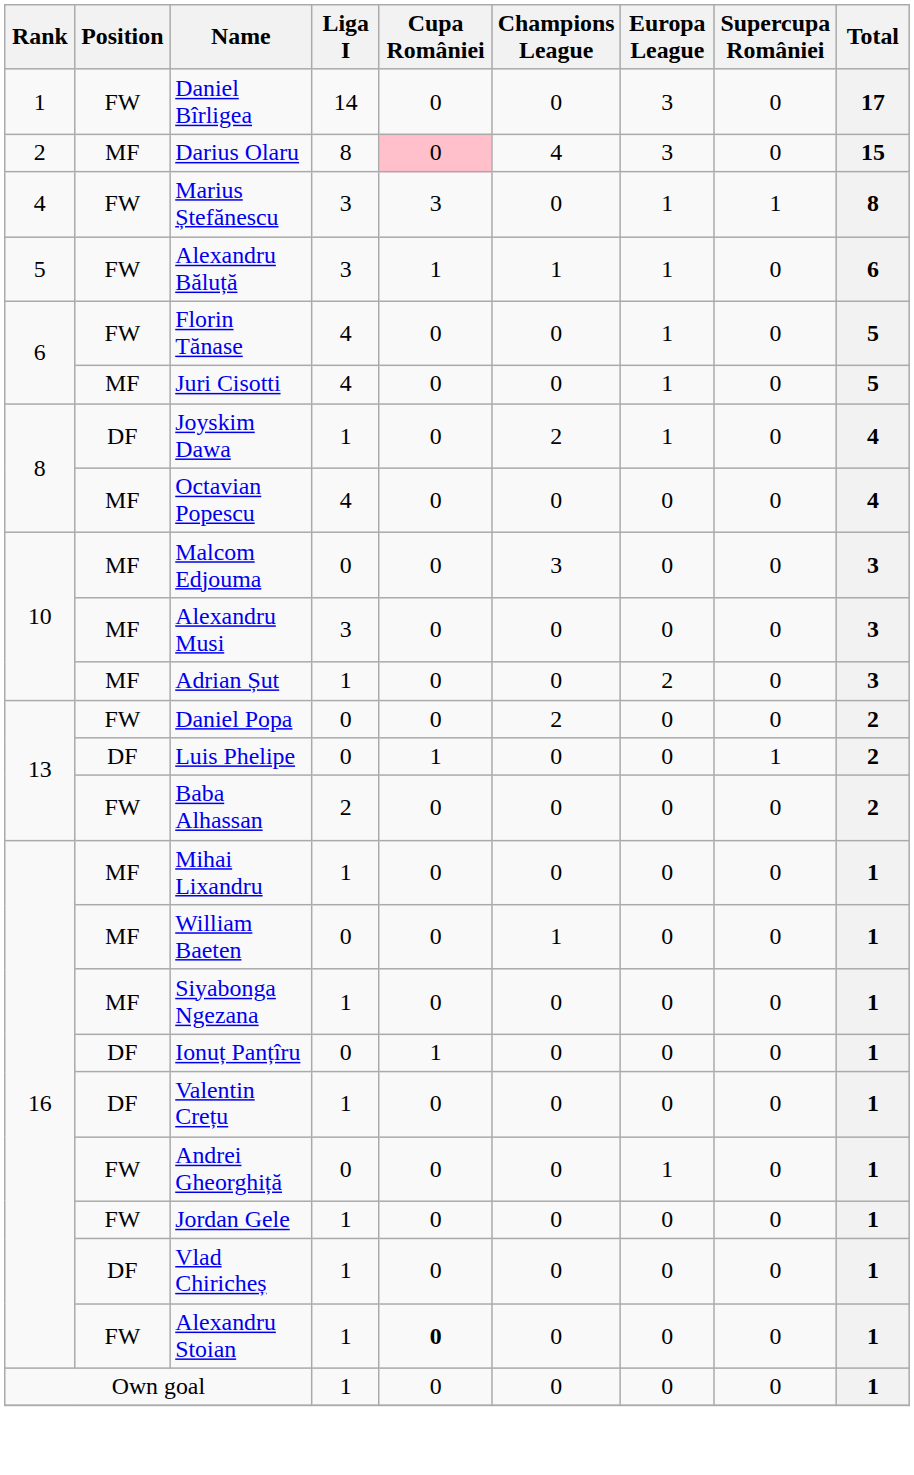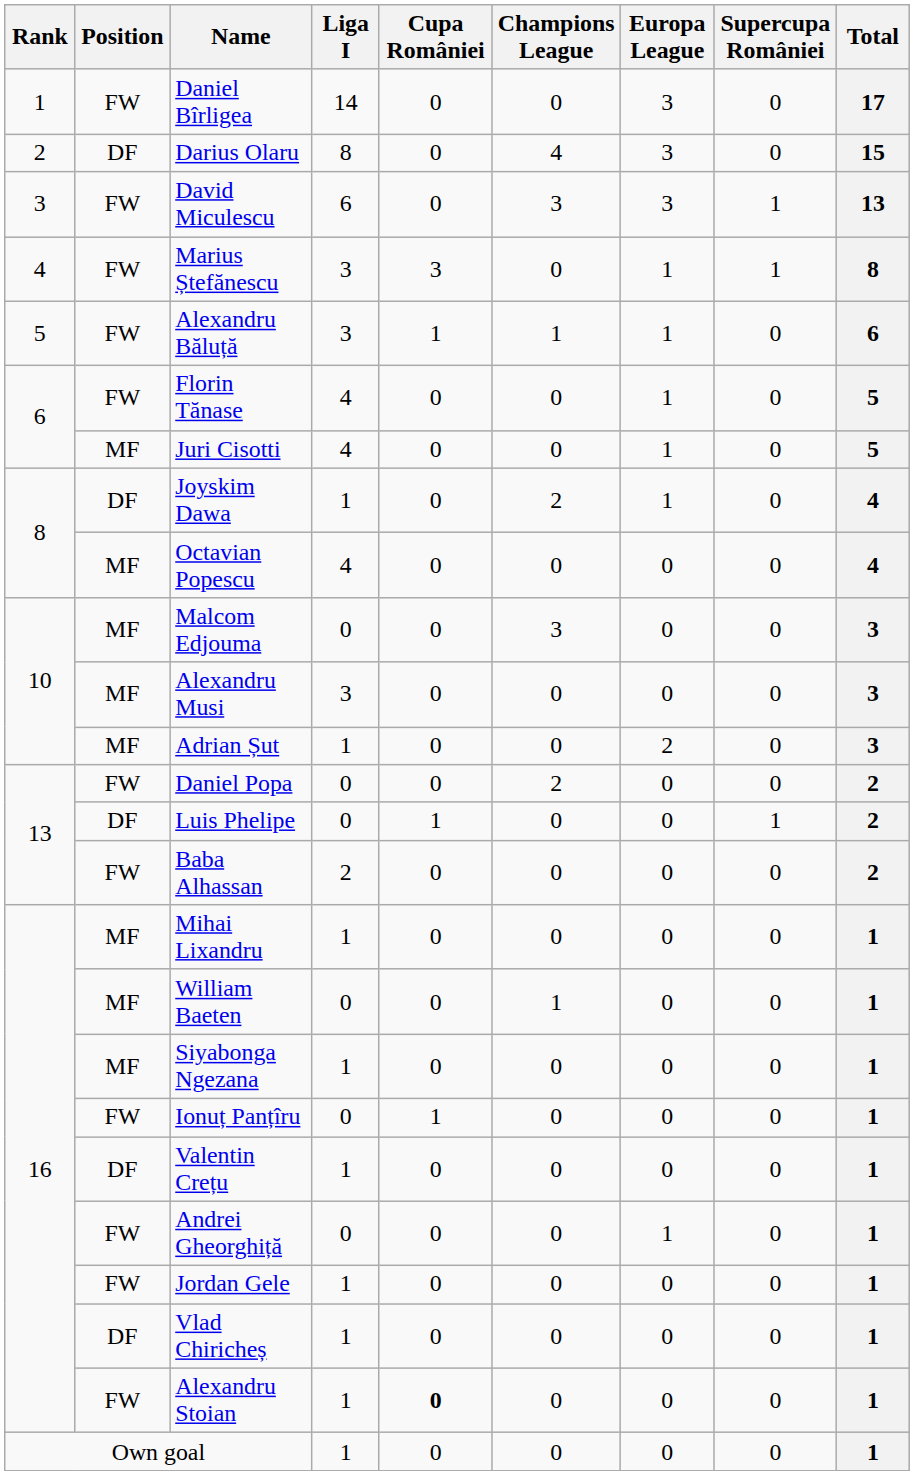 <table class="wikitable" style="text-align:center;">
 <tr>
 <th style="width:56px;">Rank</th>
 <th style="width:64px;">Position</th>
 <th style="width:200px;">Name</th>
 <th style="width:84px;">Liga I</th>
 <th style="width:84px;">Cupa României</th>
 <th style="width:84px;">Champions League</th>
 <th style="width:84px;">Europa League</th>
 <th style="width:84px;">Supercupa României</th>
 <th style="width:84px;">Total</th>
 </tr>
 <tr>
 <td rowspan="1">1</td>
 <td>FW</td>
 <td align="left"> <a href='#'>Daniel Bîrligea</a></td>
 <td>14</td>
 <td>0</td>
 <td>0</td>
 <td>3</td>
 <td>0</td>
 <th>17</th>
 </tr>
 <tr>
 <td rowspan="1">2</td>
-<td>MF</td>
+<td>DF</td>
 <td align="left"> <a href='#'>Darius Olaru</a></td>
 <td>8</td>
-<td style="background: pink;">0</td>
+<td>0</td>
 <td>4</td>
 <td>3</td>
 <td>0</td>
 <th>15</th>
+</tr>
+<tr>
+<td rowspan="1">3</td>
+<td>FW</td>
+<td align="left"> <a href='#'>David Miculescu</a></td>
+<td>6</td>
+<td>0</td>
+<td>3</td>
+<td>3</td>
+<td>1</td>
+<th>13</th>
 </tr>
 <tr>
 <td rowspan="1">4</td>
 <td>FW</td>
 <td align="left"> <a href='#'>Marius Ștefănescu</a></td>
 <td>3</td>
 <td>3</td>
 <td>0</td>
 <td>1</td>
 <td>1</td>
 <th>8</th>
 </tr>
 <tr>
 <td rowspan="1">5</td>
 <td>FW</td>
 <td align="left"> <a href='#'>Alexandru Băluță</a></td>
 <td>3</td>
 <td>1</td>
 <td>1</td>
 <td>1</td>
 <td>0</td>
 <th>6</th>
 </tr>
 <tr>
 <td rowspan="2">6</td>
 <td>FW</td>
 <td align="left"> <a href='#'>Florin Tănase</a></td>
 <td>4</td>
 <td>0</td>
 <td>0</td>
 <td>1</td>
 <td>0</td>
 <th>5</th>
 </tr>
 <tr>
 <td>MF</td>
 <td align="left"> <a href='#'>Juri Cisotti</a></td>
 <td>4</td>
 <td>0</td>
 <td>0</td>
 <td>1</td>
 <td>0</td>
 <th>5</th>
 </tr>
 <tr>
 <td rowspan="2">8</td>
 <td>DF</td>
 <td align="left"> <a href='#'>Joyskim Dawa</a></td>
 <td>1</td>
 <td>0</td>
 <td>2</td>
 <td>1</td>
 <td>0</td>
 <th>4</th>
 </tr>
 <tr>
 <td>MF</td>
 <td align="left"> <a href='#'>Octavian Popescu</a></td>
 <td>4</td>
 <td>0</td>
 <td>0</td>
 <td>0</td>
 <td>0</td>
 <th>4</th>
 </tr>
 <tr>
 <td rowspan="3">10</td>
 <td>MF</td>
 <td align="left"> <a href='#'>Malcom Edjouma</a></td>
 <td>0</td>
 <td>0</td>
 <td>3</td>
 <td>0</td>
 <td>0</td>
 <th>3</th>
 </tr>
 <tr>
 <td>MF</td>
 <td align="left"> <a href='#'>Alexandru Musi</a></td>
 <td>3</td>
 <td>0</td>
 <td>0</td>
 <td>0</td>
 <td>0</td>
 <th>3</th>
 </tr>
 <tr>
 <td>MF</td>
 <td align="left"> <a href='#'>Adrian Șut</a></td>
 <td>1</td>
 <td>0</td>
 <td>0</td>
 <td>2</td>
 <td>0</td>
 <th>3</th>
 </tr>
 <tr>
 <td rowspan="3">13</td>
 <td>FW</td>
 <td align="left"> <a href='#'>Daniel Popa</a></td>
 <td>0</td>
 <td>0</td>
 <td>2</td>
 <td>0</td>
 <td>0</td>
 <th>2</th>
 </tr>
 <tr>
 <td>DF</td>
 <td align="left"> <a href='#'>Luis Phelipe</a></td>
 <td>0</td>
 <td>1</td>
 <td>0</td>
 <td>0</td>
 <td>1</td>
 <th>2</th>
 </tr>
 <tr>
 <td>FW</td>
 <td align="left"> <a href='#'>Baba Alhassan</a></td>
 <td>2</td>
 <td>0</td>
 <td>0</td>
 <td>0</td>
 <td>0</td>
 <th>2</th>
 </tr>
 <tr>
 <td rowspan="9">16</td>
 <td>MF</td>
 <td align="left"> <a href='#'>Mihai Lixandru</a></td>
 <td>1</td>
 <td>0</td>
 <td>0</td>
 <td>0</td>
 <td>0</td>
 <th>1</th>
 </tr>
 <tr>
 <td>MF</td>
 <td align="left"> <a href='#'>William Baeten</a></td>
 <td>0</td>
 <td>0</td>
 <td>1</td>
 <td>0</td>
 <td>0</td>
 <th>1</th>
 </tr>
 <tr>
 <td>MF</td>
 <td align="left"> <a href='#'>Siyabonga Ngezana</a></td>
 <td>1</td>
 <td>0</td>
 <td>0</td>
 <td>0</td>
 <td>0</td>
 <th>1</th>
 </tr>
 <tr>
-<td>DF</td>
+<td>FW</td>
 <td align="left"> <a href='#'>Ionuț Panțîru</a></td>
 <td>0</td>
 <td>1</td>
 <td>0</td>
 <td>0</td>
 <td>0</td>
 <th>1</th>
 </tr>
 <tr>
 <td>DF</td>
 <td align="left"> <a href='#'>Valentin Crețu</a></td>
 <td>1</td>
 <td>0</td>
 <td>0</td>
 <td>0</td>
 <td>0</td>
 <th>1</th>
 </tr>
 <tr>
 <td>FW</td>
 <td align="left"> <a href='#'>Andrei Gheorghiță</a></td>
 <td>0</td>
 <td>0</td>
 <td>0</td>
 <td>1</td>
 <td>0</td>
 <th>1</th>
 </tr>
 <tr>
 <td>FW</td>
 <td align="left"> <a href='#'>Jordan Gele</a></td>
 <td>1</td>
 <td>0</td>
 <td>0</td>
 <td>0</td>
 <td>0</td>
 <th>1</th>
 </tr>
 <tr>
 <td>DF</td>
 <td align="left"> <a href='#'>Vlad Chiricheș</a></td>
 <td>1</td>
 <td>0</td>
 <td>0</td>
 <td>0</td>
 <td>0</td>
 <th>1</th>
 </tr>
 <tr>
 <td>FW</td>
 <td align="left"> <a href='#'>Alexandru Stoian</a></td>
 <td>1</td>
 <td><strong>0</strong></td>
 <td>0</td>
 <td>0</td>
 <td>0</td>
 <th>1</th>
 </tr>
 <tr>
 <td colspan="3">Own goal</td>
 <td>1</td>
 <td>0</td>
 <td>0</td>
 <td>0</td>
 <td>0</td>
 <th>1</th>
 </tr>
 <tr>
 </tr>
 </table>
